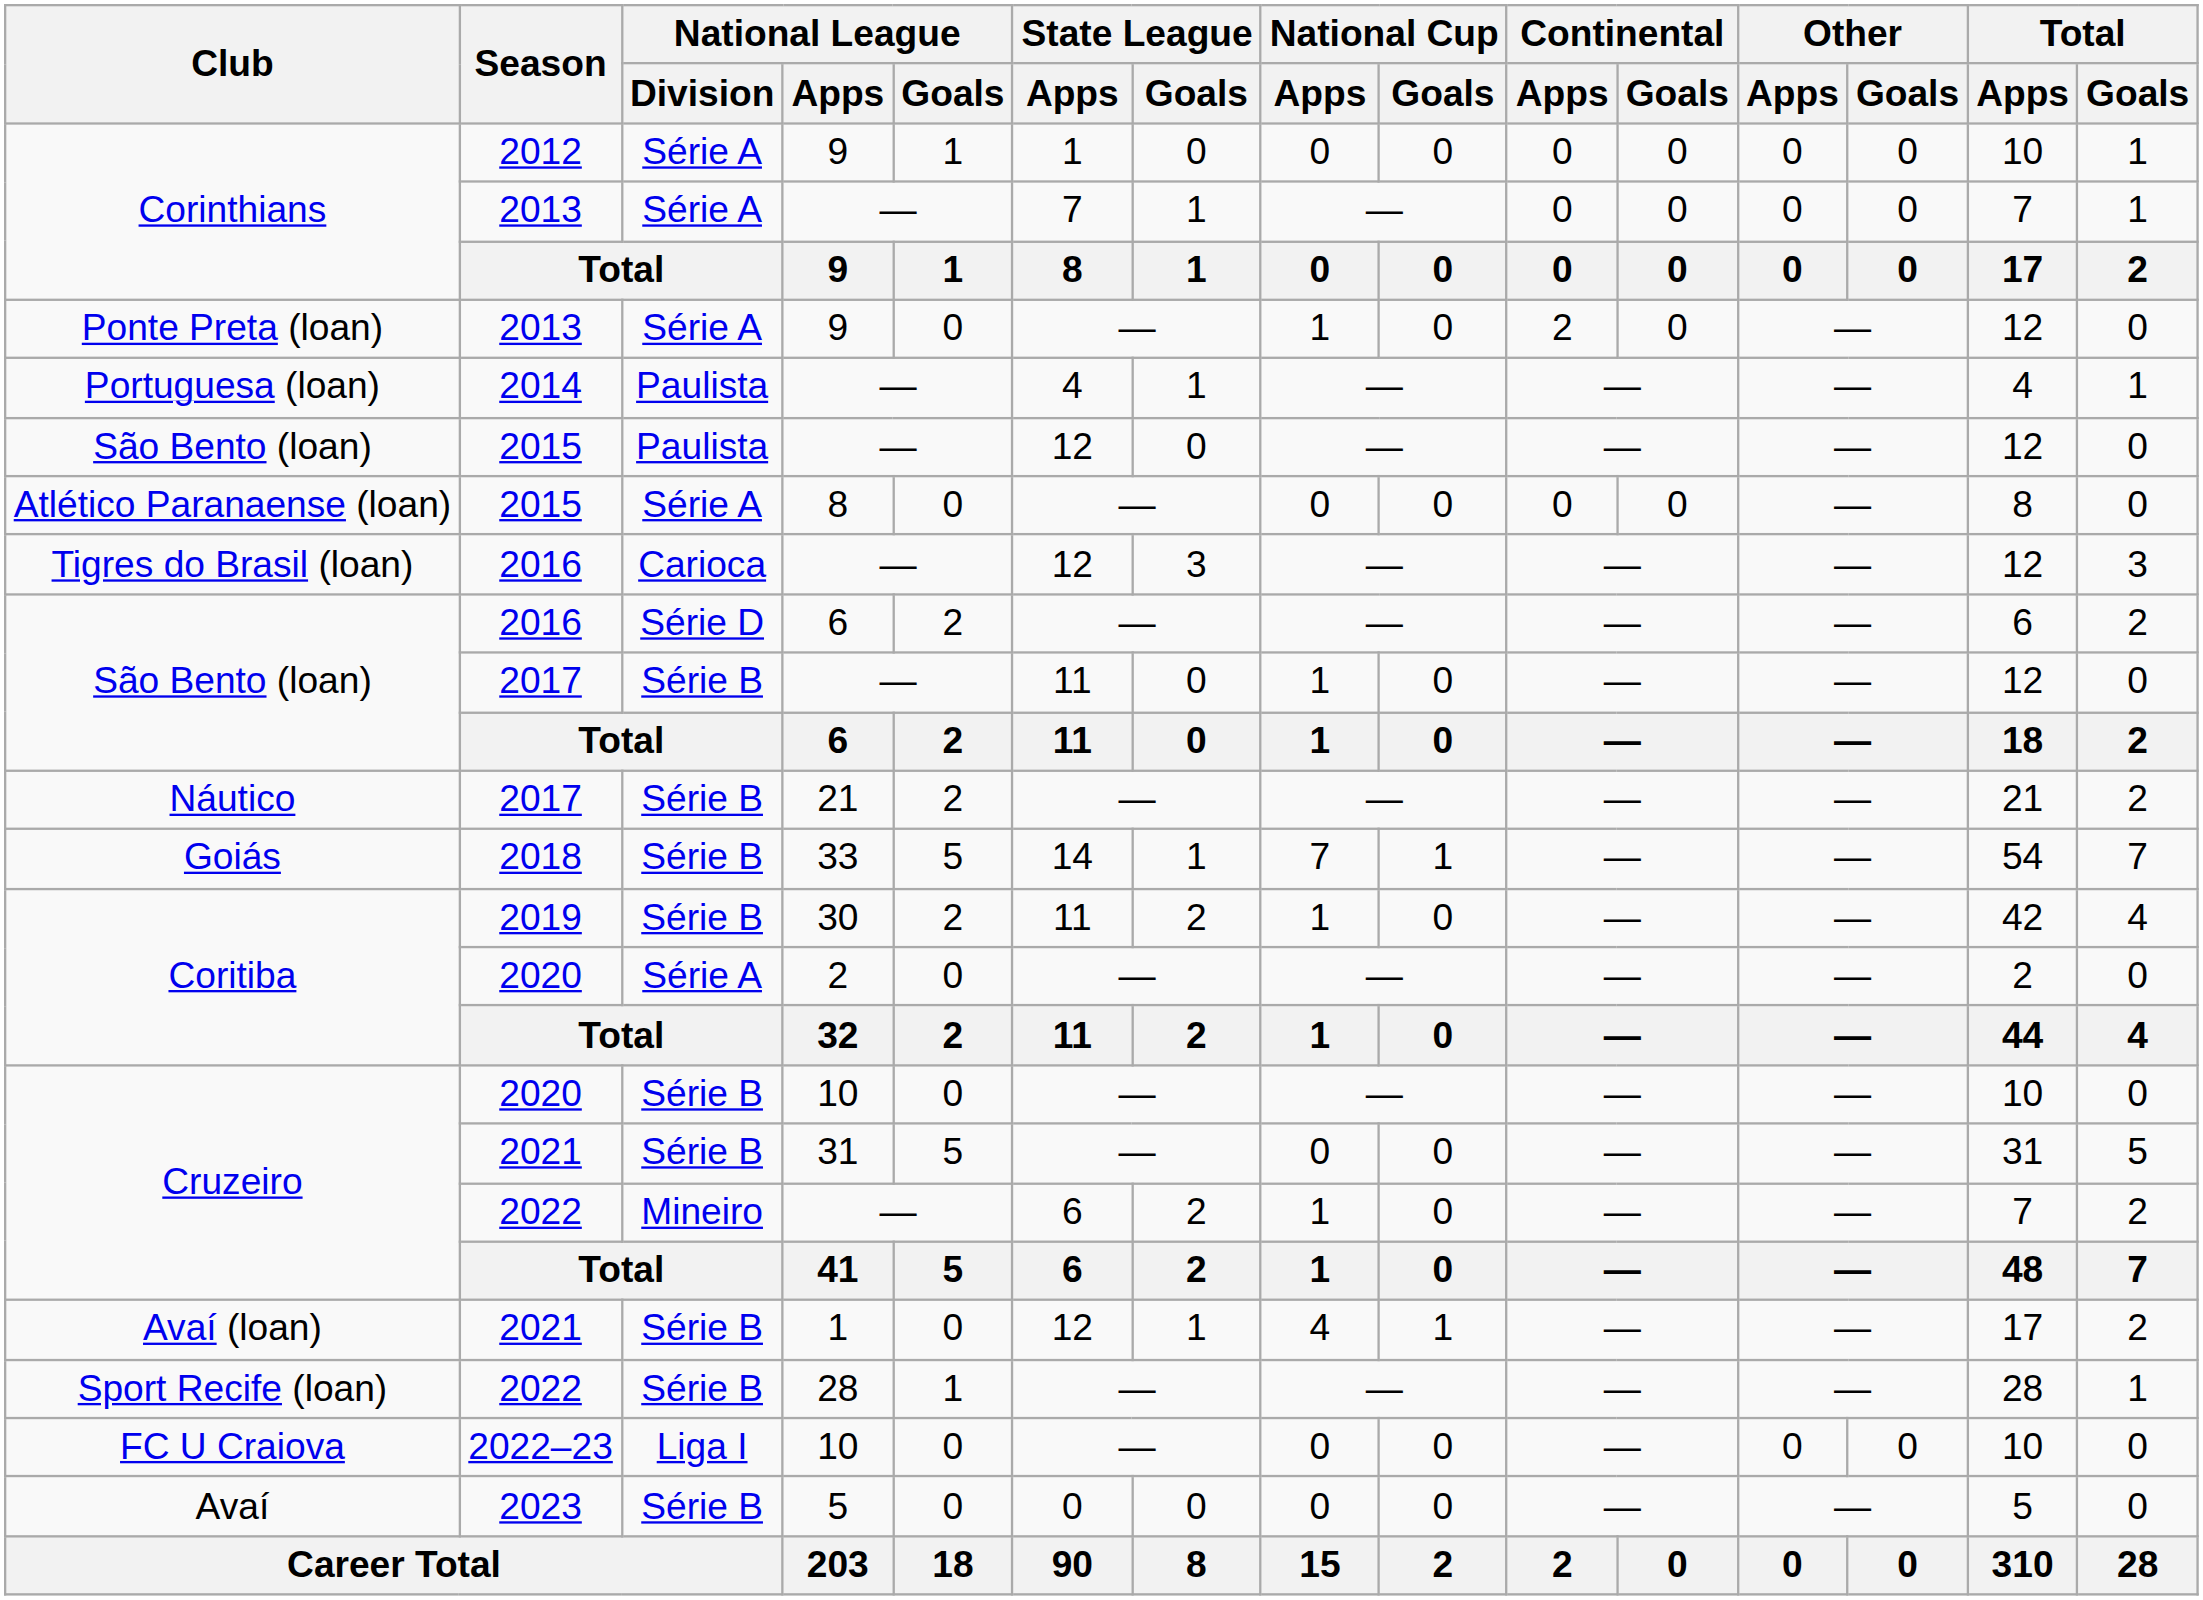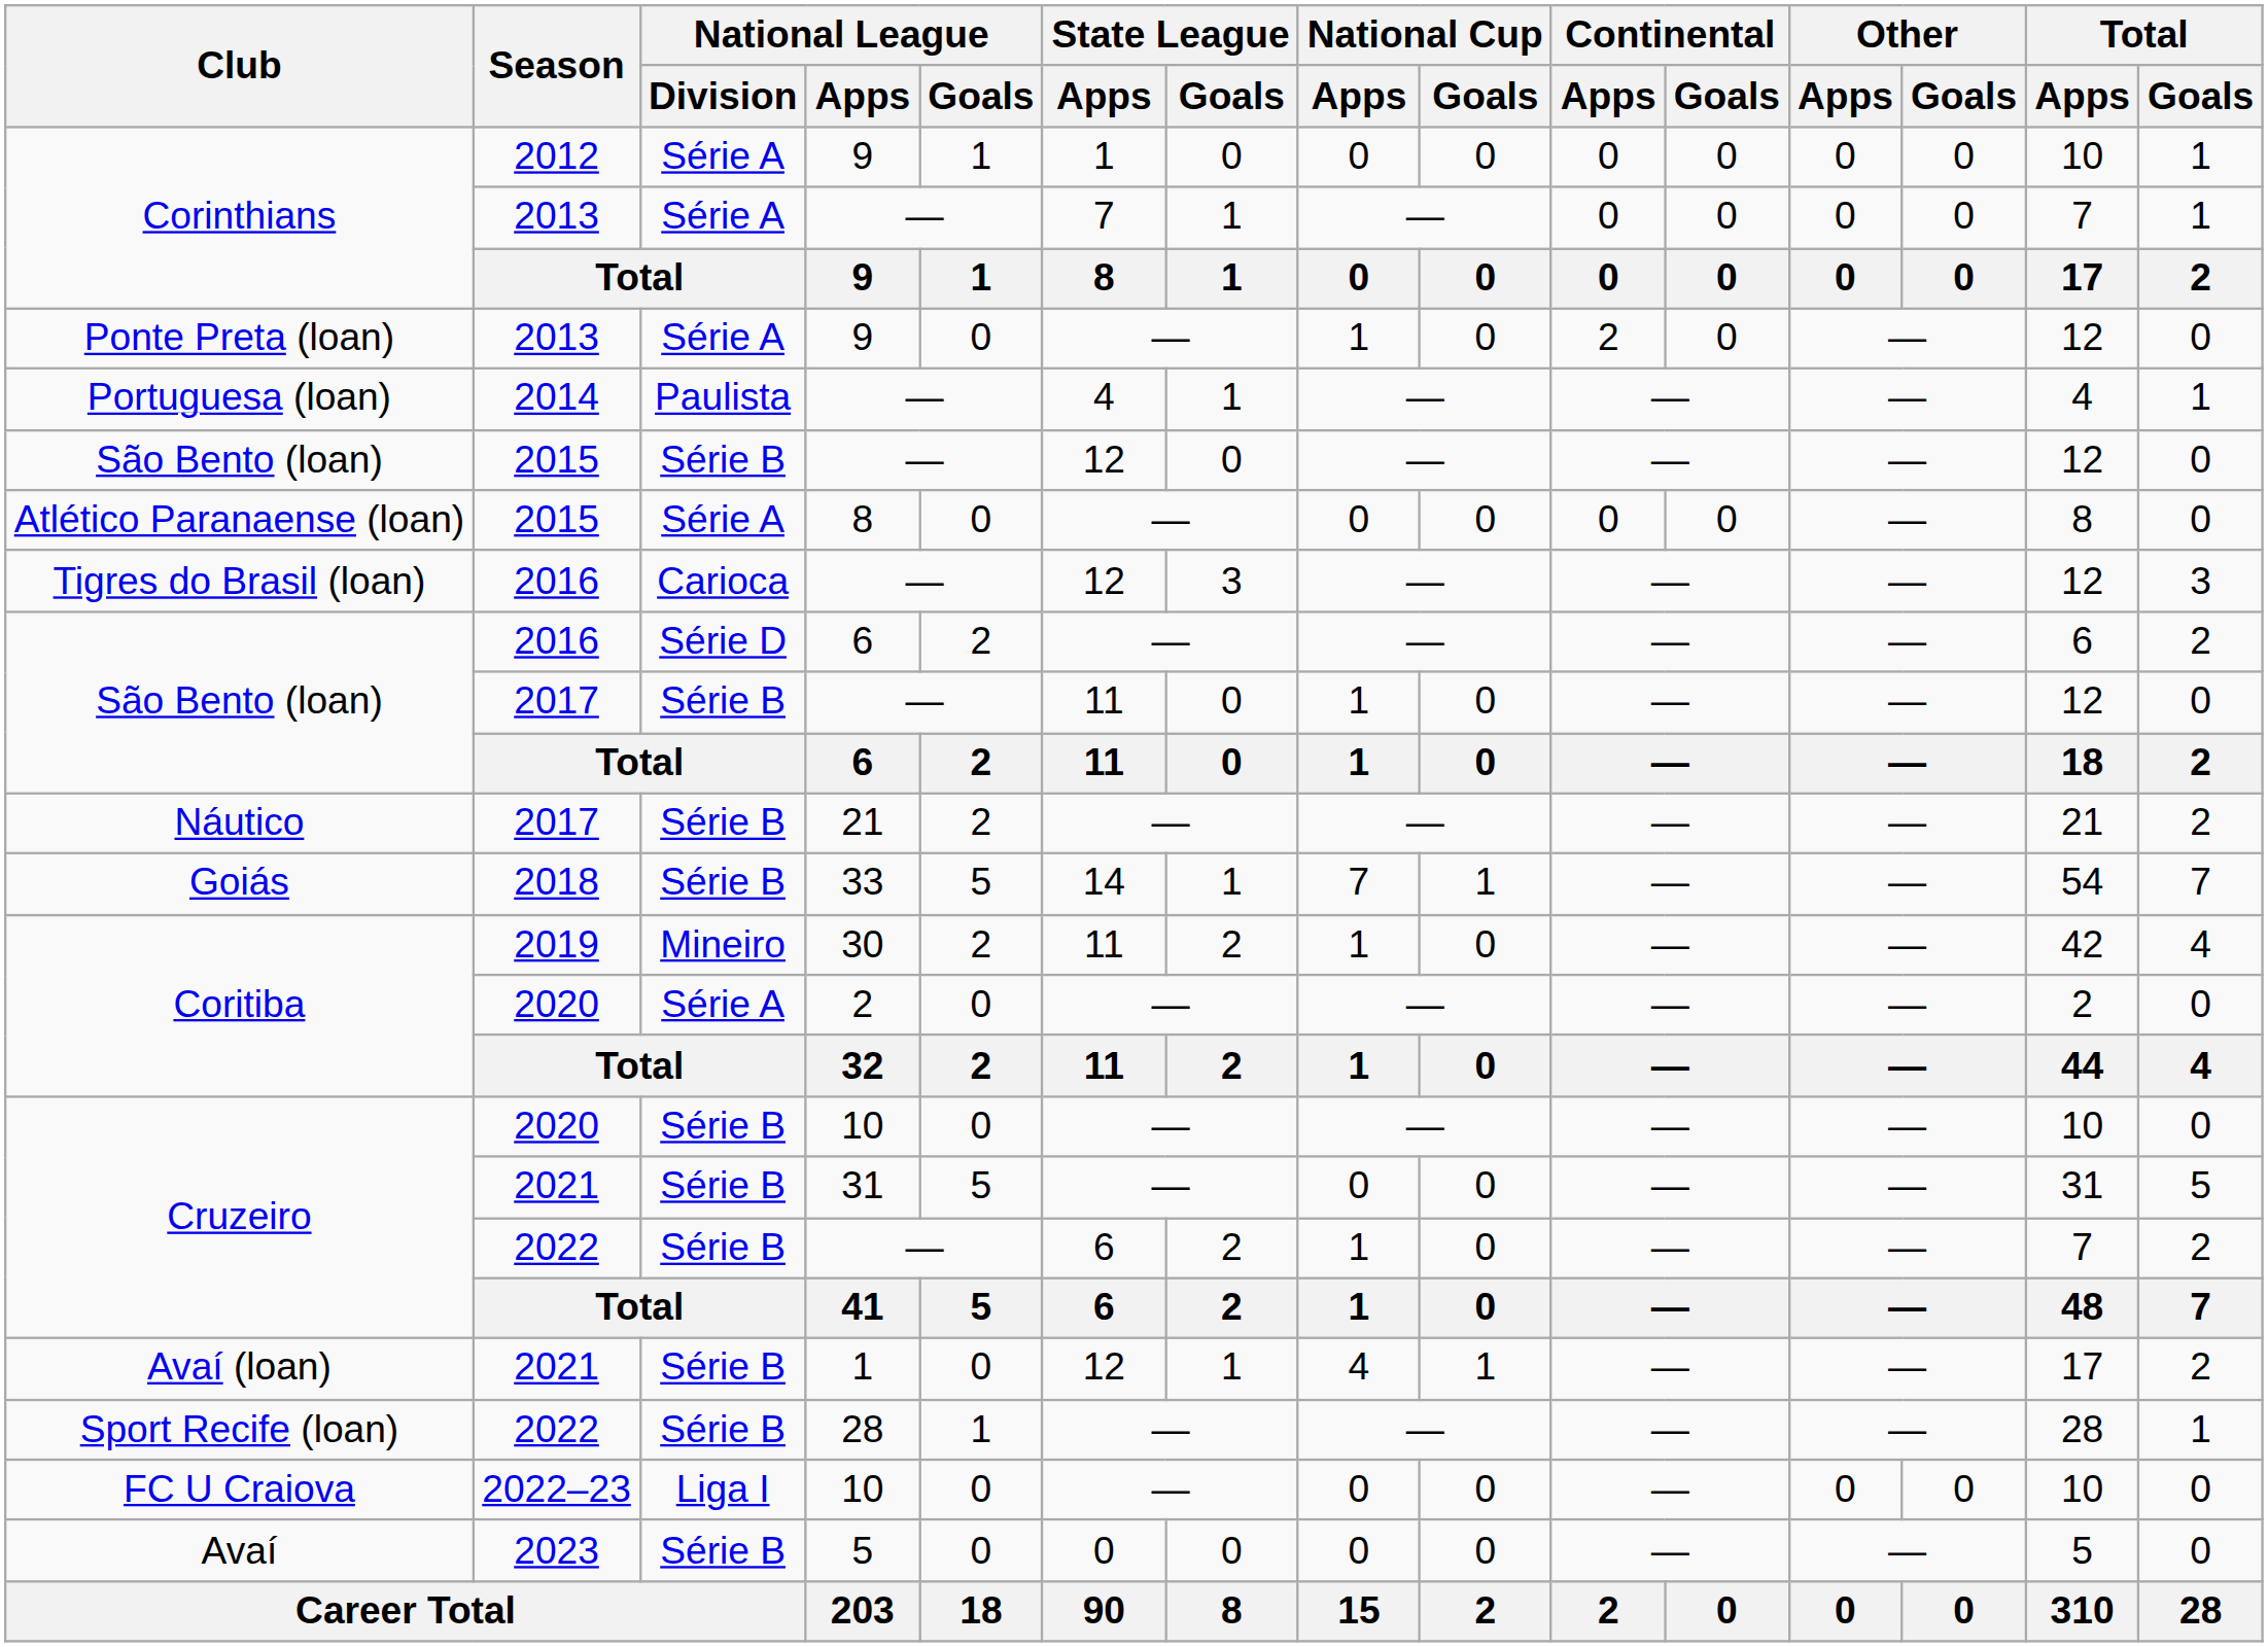 <table class=wikitable style="text-align: center">
 <tr>
 <th rowspan="2">Club</th>
 <th rowspan="2">Season</th>
 <th colspan="3">National League</th>
 <th colspan="2">State League</th>
 <th colspan="2">National Cup</th>
 <th colspan="2">Continental</th>
 <th colspan="2">Other</th>
 <th colspan="2">Total</th>
 </tr>
 <tr>
 <th>Division</th>
 <th>Apps</th>
 <th>Goals</th>
 <th>Apps</th>
 <th>Goals</th>
 <th>Apps</th>
 <th>Goals</th>
 <th>Apps</th>
 <th>Goals</th>
 <th>Apps</th>
 <th>Goals</th>
 <th>Apps</th>
 <th>Goals</th>
 </tr>
 <tr>
 <td rowspan=3><a href='#'>Corinthians</a></td>
 <td><a href='#'>2012</a></td>
 <td><a href='#'>Série A</a></td>
 <td>9</td>
 <td>1</td>
 <td>1</td>
 <td>0</td>
 <td>0</td>
 <td>0</td>
 <td>0</td>
 <td>0</td>
 <td>0</td>
 <td>0</td>
 <td>10</td>
 <td>1</td>
 </tr>
 <tr>
 <td><a href='#'>2013</a></td>
 <td><a href='#'>Série A</a></td>
 <td colspan=2>—</td>
 <td>7</td>
 <td>1</td>
 <td colspan=2>—</td>
 <td>0</td>
 <td>0</td>
 <td>0</td>
 <td>0</td>
 <td>7</td>
 <td>1</td>
 </tr>
 <tr>
 <th colspan=2>Total</th>
 <th>9</th>
 <th>1</th>
 <th>8</th>
 <th>1</th>
 <th>0</th>
 <th>0</th>
 <th>0</th>
 <th>0</th>
 <th>0</th>
 <th>0</th>
 <th>17</th>
 <th>2</th>
 </tr>
 <tr>
 <td><a href='#'>Ponte Preta</a> (loan)</td>
 <td><a href='#'>2013</a></td>
 <td><a href='#'>Série A</a></td>
 <td>9</td>
 <td>0</td>
 <td colspan=2>—</td>
 <td>1</td>
 <td>0</td>
 <td>2</td>
 <td>0</td>
 <td colspan=2>—</td>
 <td>12</td>
 <td>0</td>
 </tr>
 <tr>
 <td><a href='#'>Portuguesa</a> (loan)</td>
 <td><a href='#'>2014</a></td>
 <td><a href='#'>Paulista</a></td>
 <td colspan=2>—</td>
 <td>4</td>
 <td>1</td>
 <td colspan=2>—</td>
 <td colspan=2>—</td>
 <td colspan=2>—</td>
 <td>4</td>
 <td>1</td>
 </tr>
 <tr>
 <td><a href='#'>São Bento</a> (loan)</td>
 <td><a href='#'>2015</a></td>
-<td><a href='#'>Paulista</a></td>
+<td><a href='#'>Série B</a></td>
 <td colspan=2>—</td>
 <td>12</td>
 <td>0</td>
 <td colspan=2>—</td>
 <td colspan=2>—</td>
 <td colspan=2>—</td>
 <td>12</td>
 <td>0</td>
 </tr>
 <tr>
 <td><a href='#'>Atlético Paranaense</a> (loan)</td>
 <td><a href='#'>2015</a></td>
 <td><a href='#'>Série A</a></td>
 <td>8</td>
 <td>0</td>
 <td colspan=2>—</td>
 <td>0</td>
 <td>0</td>
 <td>0</td>
 <td>0</td>
 <td colspan=2>—</td>
 <td>8</td>
 <td>0</td>
 </tr>
 <tr>
 <td><a href='#'>Tigres do Brasil</a> (loan)</td>
 <td><a href='#'>2016</a></td>
 <td><a href='#'>Carioca</a></td>
 <td colspan=2>—</td>
 <td>12</td>
 <td>3</td>
 <td colspan=2>—</td>
 <td colspan=2>—</td>
 <td colspan=2>—</td>
 <td>12</td>
 <td>3</td>
 </tr>
 <tr>
 <td rowspan=3><a href='#'>São Bento</a> (loan)</td>
 <td><a href='#'>2016</a></td>
 <td><a href='#'>Série D</a></td>
 <td>6</td>
 <td>2</td>
 <td colspan=2>—</td>
 <td colspan=2>—</td>
 <td colspan=2>—</td>
 <td colspan=2>—</td>
 <td>6</td>
 <td>2</td>
 </tr>
 <tr>
 <td><a href='#'>2017</a></td>
 <td><a href='#'>Série B</a></td>
 <td colspan=2>—</td>
 <td>11</td>
 <td>0</td>
 <td>1</td>
 <td>0</td>
 <td colspan=2>—</td>
 <td colspan=2>—</td>
 <td>12</td>
 <td>0</td>
 </tr>
 <tr>
 <th colspan=2>Total</th>
 <th>6</th>
 <th>2</th>
 <th>11</th>
 <th>0</th>
 <th>1</th>
 <th>0</th>
 <th colspan=2>—</th>
 <th colspan=2>—</th>
 <th>18</th>
 <th>2</th>
 </tr>
 <tr>
 <td><a href='#'>Náutico</a></td>
 <td><a href='#'>2017</a></td>
 <td><a href='#'>Série B</a></td>
 <td>21</td>
 <td>2</td>
 <td colspan=2>—</td>
 <td colspan=2>—</td>
 <td colspan=2>—</td>
 <td colspan=2>—</td>
 <td>21</td>
 <td>2</td>
 </tr>
 <tr>
 <td><a href='#'>Goiás</a></td>
 <td><a href='#'>2018</a></td>
 <td><a href='#'>Série B</a></td>
 <td>33</td>
 <td>5</td>
 <td>14</td>
 <td>1</td>
 <td>7</td>
 <td>1</td>
 <td colspan=2>—</td>
 <td colspan=2>—</td>
 <td>54</td>
 <td>7</td>
 </tr>
 <tr>
 <td rowspan=3><a href='#'>Coritiba</a></td>
 <td><a href='#'>2019</a></td>
-<td><a href='#'>Série B</a></td>
+<td><a href='#'>Mineiro</a></td>
 <td>30</td>
 <td>2</td>
 <td>11</td>
 <td>2</td>
 <td>1</td>
 <td>0</td>
 <td colspan=2>—</td>
 <td colspan=2>—</td>
 <td>42</td>
 <td>4</td>
 </tr>
 <tr>
 <td><a href='#'>2020</a></td>
 <td><a href='#'>Série A</a></td>
 <td>2</td>
 <td>0</td>
 <td colspan=2>—</td>
 <td colspan=2>—</td>
 <td colspan=2>—</td>
 <td colspan=2>—</td>
 <td>2</td>
 <td>0</td>
 </tr>
 <tr>
 <th colspan=2>Total</th>
 <th>32</th>
 <th>2</th>
 <th>11</th>
 <th>2</th>
 <th>1</th>
 <th>0</th>
 <th colspan=2>—</th>
 <th colspan=2>—</th>
 <th>44</th>
 <th>4</th>
 </tr>
 <tr>
 <td rowspan=4><a href='#'>Cruzeiro</a></td>
 <td><a href='#'>2020</a></td>
 <td><a href='#'>Série B</a></td>
 <td>10</td>
 <td>0</td>
 <td colspan=2>—</td>
 <td colspan=2>—</td>
 <td colspan=2>—</td>
 <td colspan=2>—</td>
 <td>10</td>
 <td>0</td>
 </tr>
 <tr>
 <td><a href='#'>2021</a></td>
 <td><a href='#'>Série B</a></td>
 <td>31</td>
 <td>5</td>
 <td colspan=2>—</td>
 <td>0</td>
 <td>0</td>
 <td colspan=2>—</td>
 <td colspan=2>—</td>
 <td>31</td>
 <td>5</td>
 </tr>
 <tr>
 <td><a href='#'>2022</a></td>
-<td><a href='#'>Mineiro</a></td>
+<td><a href='#'>Série B</a></td>
 <td colspan=2>—</td>
 <td>6</td>
 <td>2</td>
 <td>1</td>
 <td>0</td>
 <td colspan=2>—</td>
 <td colspan=2>—</td>
 <td>7</td>
 <td>2</td>
 </tr>
 <tr>
 <th colspan=2>Total</th>
 <th>41</th>
 <th>5</th>
 <th>6</th>
 <th>2</th>
 <th>1</th>
 <th>0</th>
 <th colspan=2>—</th>
 <th colspan=2>—</th>
 <th>48</th>
 <th>7</th>
 </tr>
 <tr>
 <td><a href='#'>Avaí</a> (loan)</td>
 <td><a href='#'>2021</a></td>
 <td><a href='#'>Série B</a></td>
 <td>1</td>
 <td>0</td>
 <td>12</td>
 <td>1</td>
 <td>4</td>
 <td>1</td>
 <td colspan=2>—</td>
 <td colspan=2>—</td>
 <td>17</td>
 <td>2</td>
 </tr>
 <tr>
 <td><a href='#'>Sport Recife</a> (loan)</td>
 <td><a href='#'>2022</a></td>
 <td><a href='#'>Série B</a></td>
 <td>28</td>
 <td>1</td>
 <td colspan=2>—</td>
 <td colspan=2>—</td>
 <td colspan=2>—</td>
 <td colspan=2>—</td>
 <td>28</td>
 <td>1</td>
 </tr>
 <tr>
 <td><a href='#'>FC U Craiova</a></td>
 <td><a href='#'>2022–23</a></td>
 <td><a href='#'>Liga I</a></td>
 <td>10</td>
 <td>0</td>
 <td colspan=2>—</td>
 <td>0</td>
 <td>0</td>
 <td colspan=2>—</td>
 <td>0</td>
 <td>0</td>
 <td>10</td>
 <td>0</td>
 </tr>
 <tr>
 <td>Avaí</td>
 <td><a href='#'>2023</a></td>
 <td><a href='#'>Série B</a></td>
 <td>5</td>
 <td>0</td>
 <td>0</td>
 <td>0</td>
 <td>0</td>
 <td>0</td>
 <td colspan=2>—</td>
 <td colspan=2>—</td>
 <td>5</td>
 <td>0</td>
 </tr>
 <tr>
 <th colspan=3>Career Total</th>
 <th>203</th>
 <th>18</th>
 <th>90</th>
 <th>8</th>
 <th>15</th>
 <th>2</th>
 <th>2</th>
 <th>0</th>
 <th>0</th>
 <th>0</th>
 <th>310</th>
 <th>28</th>
 </tr>
 </table>
